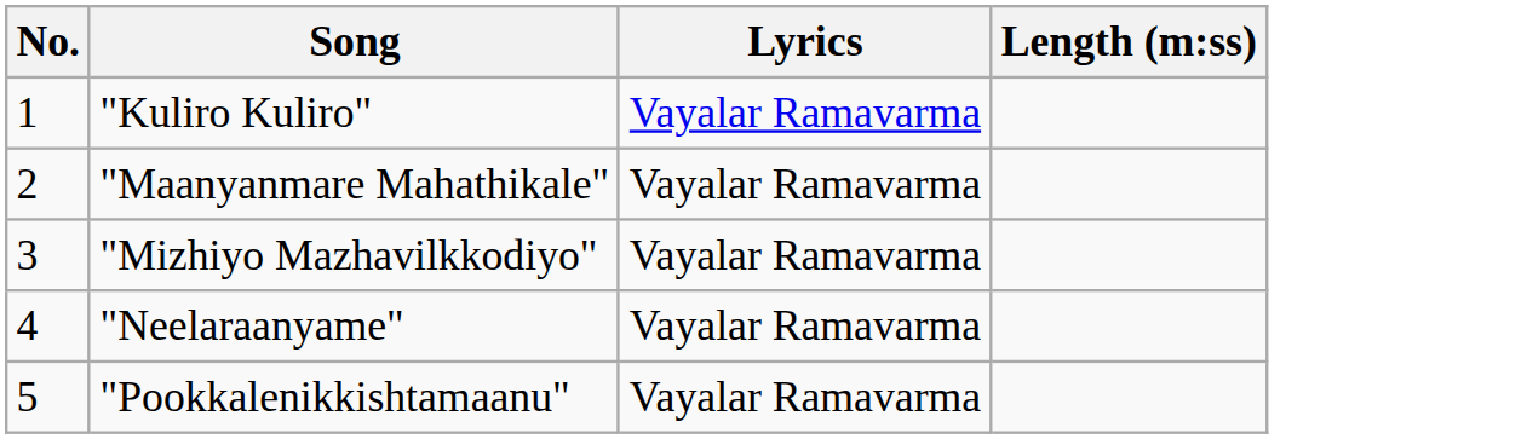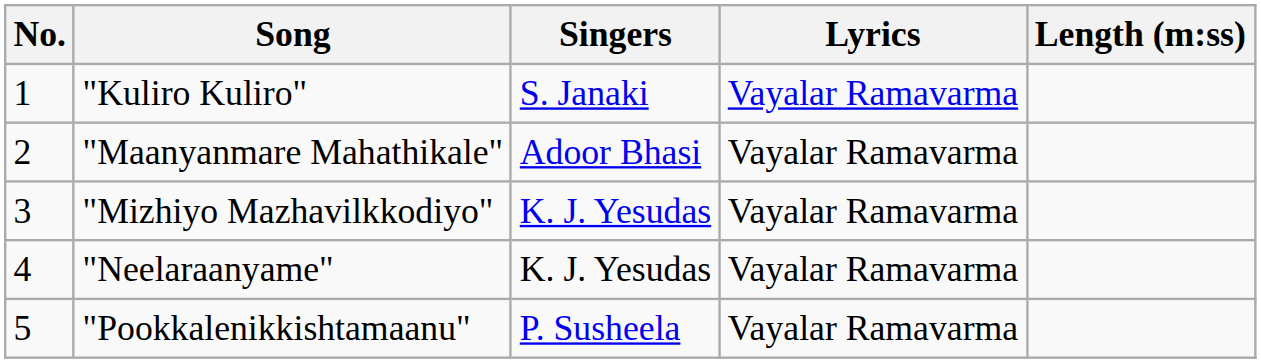 <table class="wikitable" style="font-size:95%;">
 <tr>
 <th>No.</th>
 <th>Song</th>
+<th>Singers</th>
 <th>Lyrics</th>
 <th>Length (m:ss)</th>
 </tr>
 <tr>
 <td>1</td>
 <td>"Kuliro Kuliro"</td>
+<td><a href='#'>S. Janaki</a></td>
 <td><a href='#'>Vayalar Ramavarma</a></td>
 <td></td>
 </tr>
 <tr>
 <td>2</td>
 <td>"Maanyanmare Mahathikale"</td>
+<td><a href='#'>Adoor Bhasi</a></td>
 <td>Vayalar Ramavarma</td>
 <td></td>
 </tr>
 <tr>
 <td>3</td>
 <td>"Mizhiyo Mazhavilkkodiyo"</td>
+<td><a href='#'>K. J. Yesudas</a></td>
 <td>Vayalar Ramavarma</td>
 <td></td>
 </tr>
 <tr>
 <td>4</td>
 <td>"Neelaraanyame"</td>
+<td>K. J. Yesudas</td>
 <td>Vayalar Ramavarma</td>
 <td></td>
 </tr>
 <tr>
 <td>5</td>
 <td>"Pookkalenikkishtamaanu"</td>
+<td><a href='#'>P. Susheela</a></td>
 <td>Vayalar Ramavarma</td>
 <td></td>
 </tr>
 </table>
